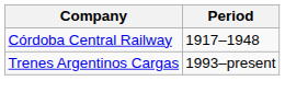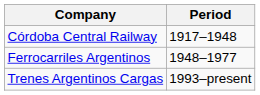 <table class= "wikitable">
 <tr>
 <th>Company</th>
 <th>Period</th>
 </tr>
 <tr>
 <td> <a href='#'>Córdoba Central Railway</a></td>
 <td>1917–1948</td>
 </tr>
 <tr>
+<td> <a href='#'>Ferrocarriles Argentinos</a></td>
+<td>1948–1977</td>
+</tr>
+<tr>
 <td> <a href='#'>Trenes Argentinos Cargas</a> </td>
 <td>1993–present</td>
 </tr>
 </table>
